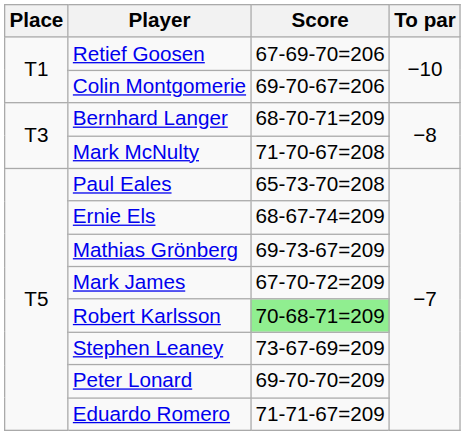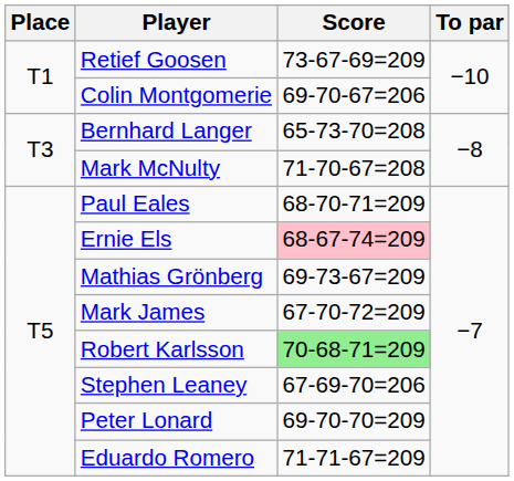 <table class="wikitable">
 <tr>
 <th>Place</th>
 <th>Player</th>
 <th>Score</th>
 <th>To par</th>
 </tr>
 <tr>
 <td rowspan="2" align=center>T1</td>
 <td> <a href='#'>Retief Goosen</a></td>
-<td align=center>67-69-70=206</td>
+<td align=center>73-67-69=209</td>
 <td rowspan="2" align=center>−10</td>
 </tr>
 <tr>
 <td> <a href='#'>Colin Montgomerie</a></td>
 <td align=center>69-70-67=206</td>
 </tr>
 <tr>
 <td rowspan="2" align=center>T3</td>
 <td> <a href='#'>Bernhard Langer</a></td>
-<td align=center>68-70-71=209</td>
+<td align=center>65-73-70=208</td>
 <td rowspan="2" align=center>−8</td>
 </tr>
 <tr>
 <td> <a href='#'>Mark McNulty</a></td>
 <td align=center>71-70-67=208</td>
 </tr>
 <tr>
 <td rowspan="8" align=center>T5</td>
 <td> <a href='#'>Paul Eales</a></td>
-<td align=center>65-73-70=208</td>
+<td align=center>68-70-71=209</td>
 <td rowspan="8" align=center>−7</td>
 </tr>
 <tr>
 <td> <a href='#'>Ernie Els</a></td>
-<td align=center>68-67-74=209</td>
+<td align=center style="background: pink;">68-67-74=209</td>
 </tr>
 <tr>
 <td> <a href='#'>Mathias Grönberg</a></td>
 <td align=center>69-73-67=209</td>
 </tr>
 <tr>
 <td> <a href='#'>Mark James</a></td>
 <td align=center>67-70-72=209</td>
 </tr>
 <tr>
 <td> <a href='#'>Robert Karlsson</a></td>
 <td align=center style="background: lightgreen;">70-68-71=209</td>
 </tr>
 <tr>
 <td> <a href='#'>Stephen Leaney</a></td>
-<td align=center>73-67-69=209</td>
+<td align=center>67-69-70=206</td>
 </tr>
 <tr>
 <td> <a href='#'>Peter Lonard</a></td>
 <td align=center>69-70-70=209</td>
 </tr>
 <tr>
 <td> <a href='#'>Eduardo Romero</a></td>
 <td align=center>71-71-67=209</td>
 </tr>
 </table>
